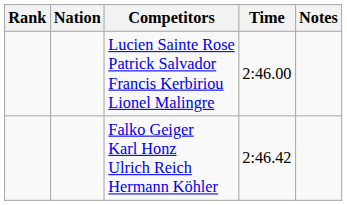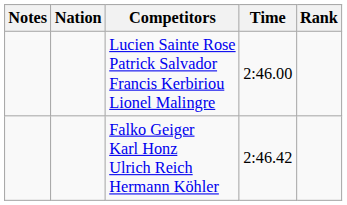 <table class="wikitable sortable" style="text-align:center; font-size:95%">
 <tr>
-<th>Rank</th>
+<th>Notes</th>
 <th>Nation</th>
 <th>Competitors</th>
 <th>Time</th>
-<th>Notes</th>
+<th>Rank</th>
 </tr>
 <tr>
 <td></td>
 <td align=left></td>
 <td align=left><a href='#'>Lucien Sainte Rose</a><br><a href='#'>Patrick Salvador</a><br><a href='#'>Francis Kerbiriou</a><br><a href='#'>Lionel Malingre</a></td>
 <td>2:46.00</td>
 <td></td>
 </tr>
 <tr>
 <td></td>
 <td align=left></td>
 <td align=left><a href='#'>Falko Geiger</a><br><a href='#'>Karl Honz</a><br><a href='#'>Ulrich Reich</a><br><a href='#'>Hermann Köhler</a></td>
 <td>2:46.42</td>
 <td></td>
 </tr>
 </table>
